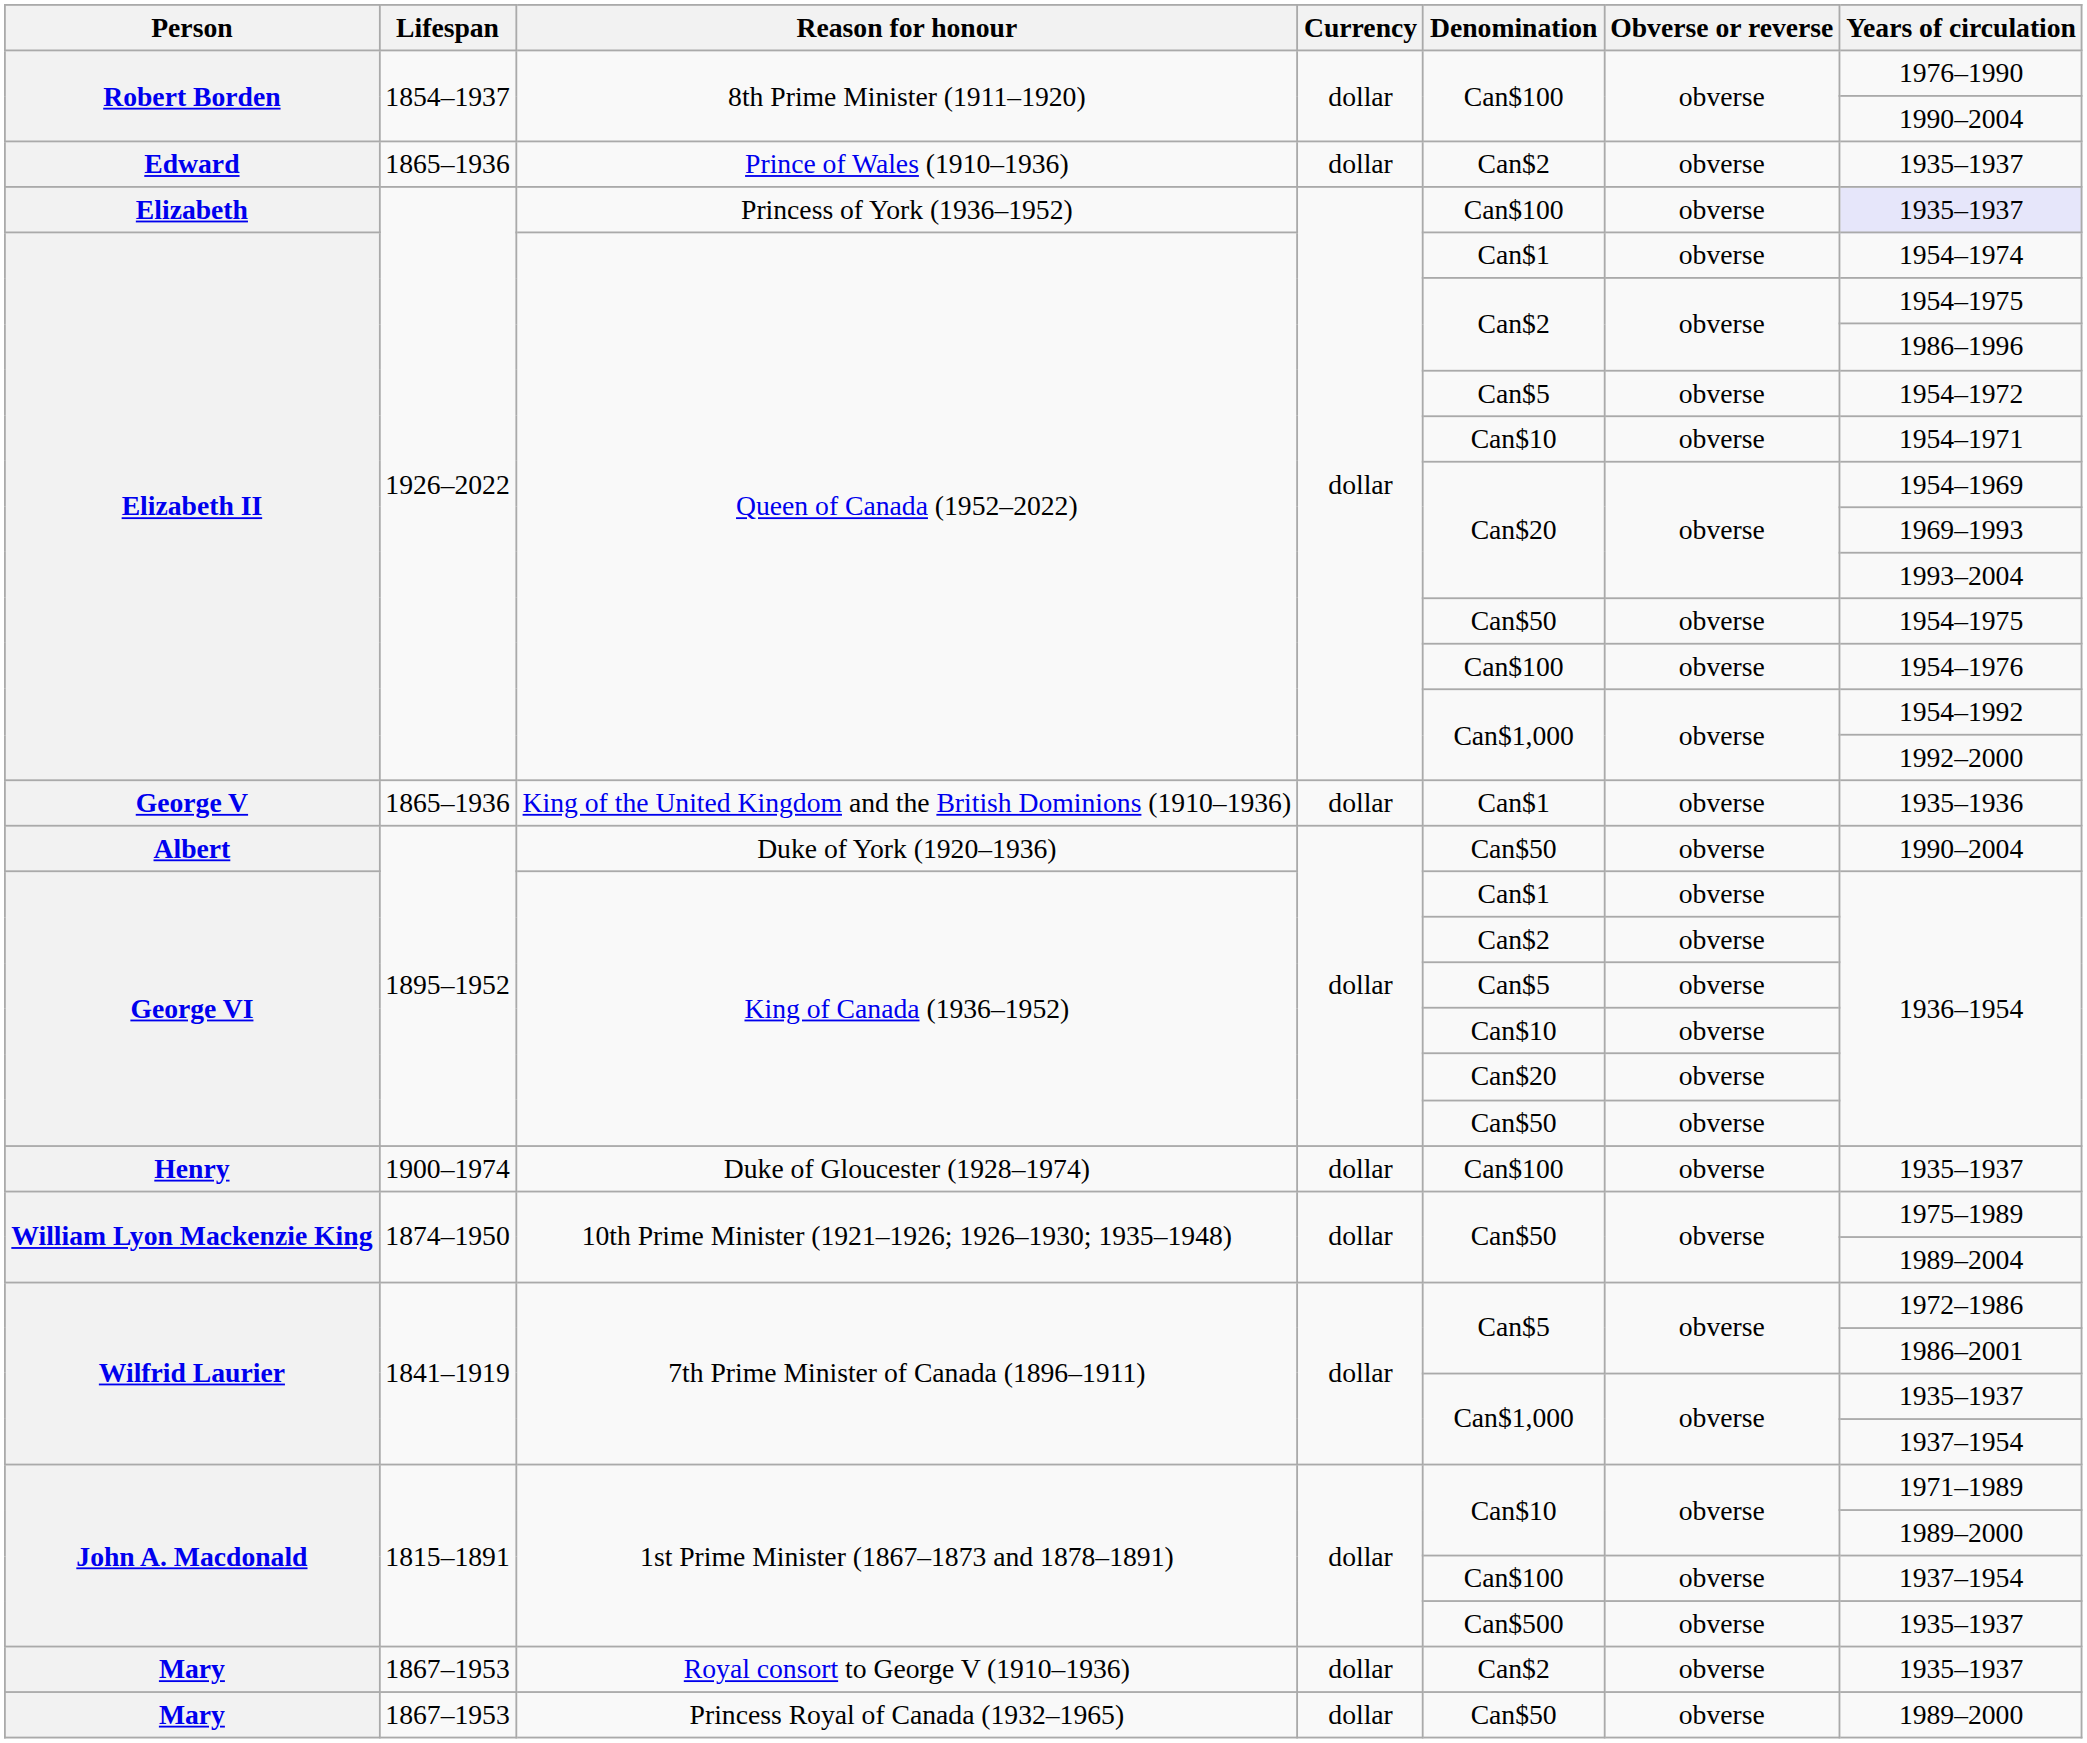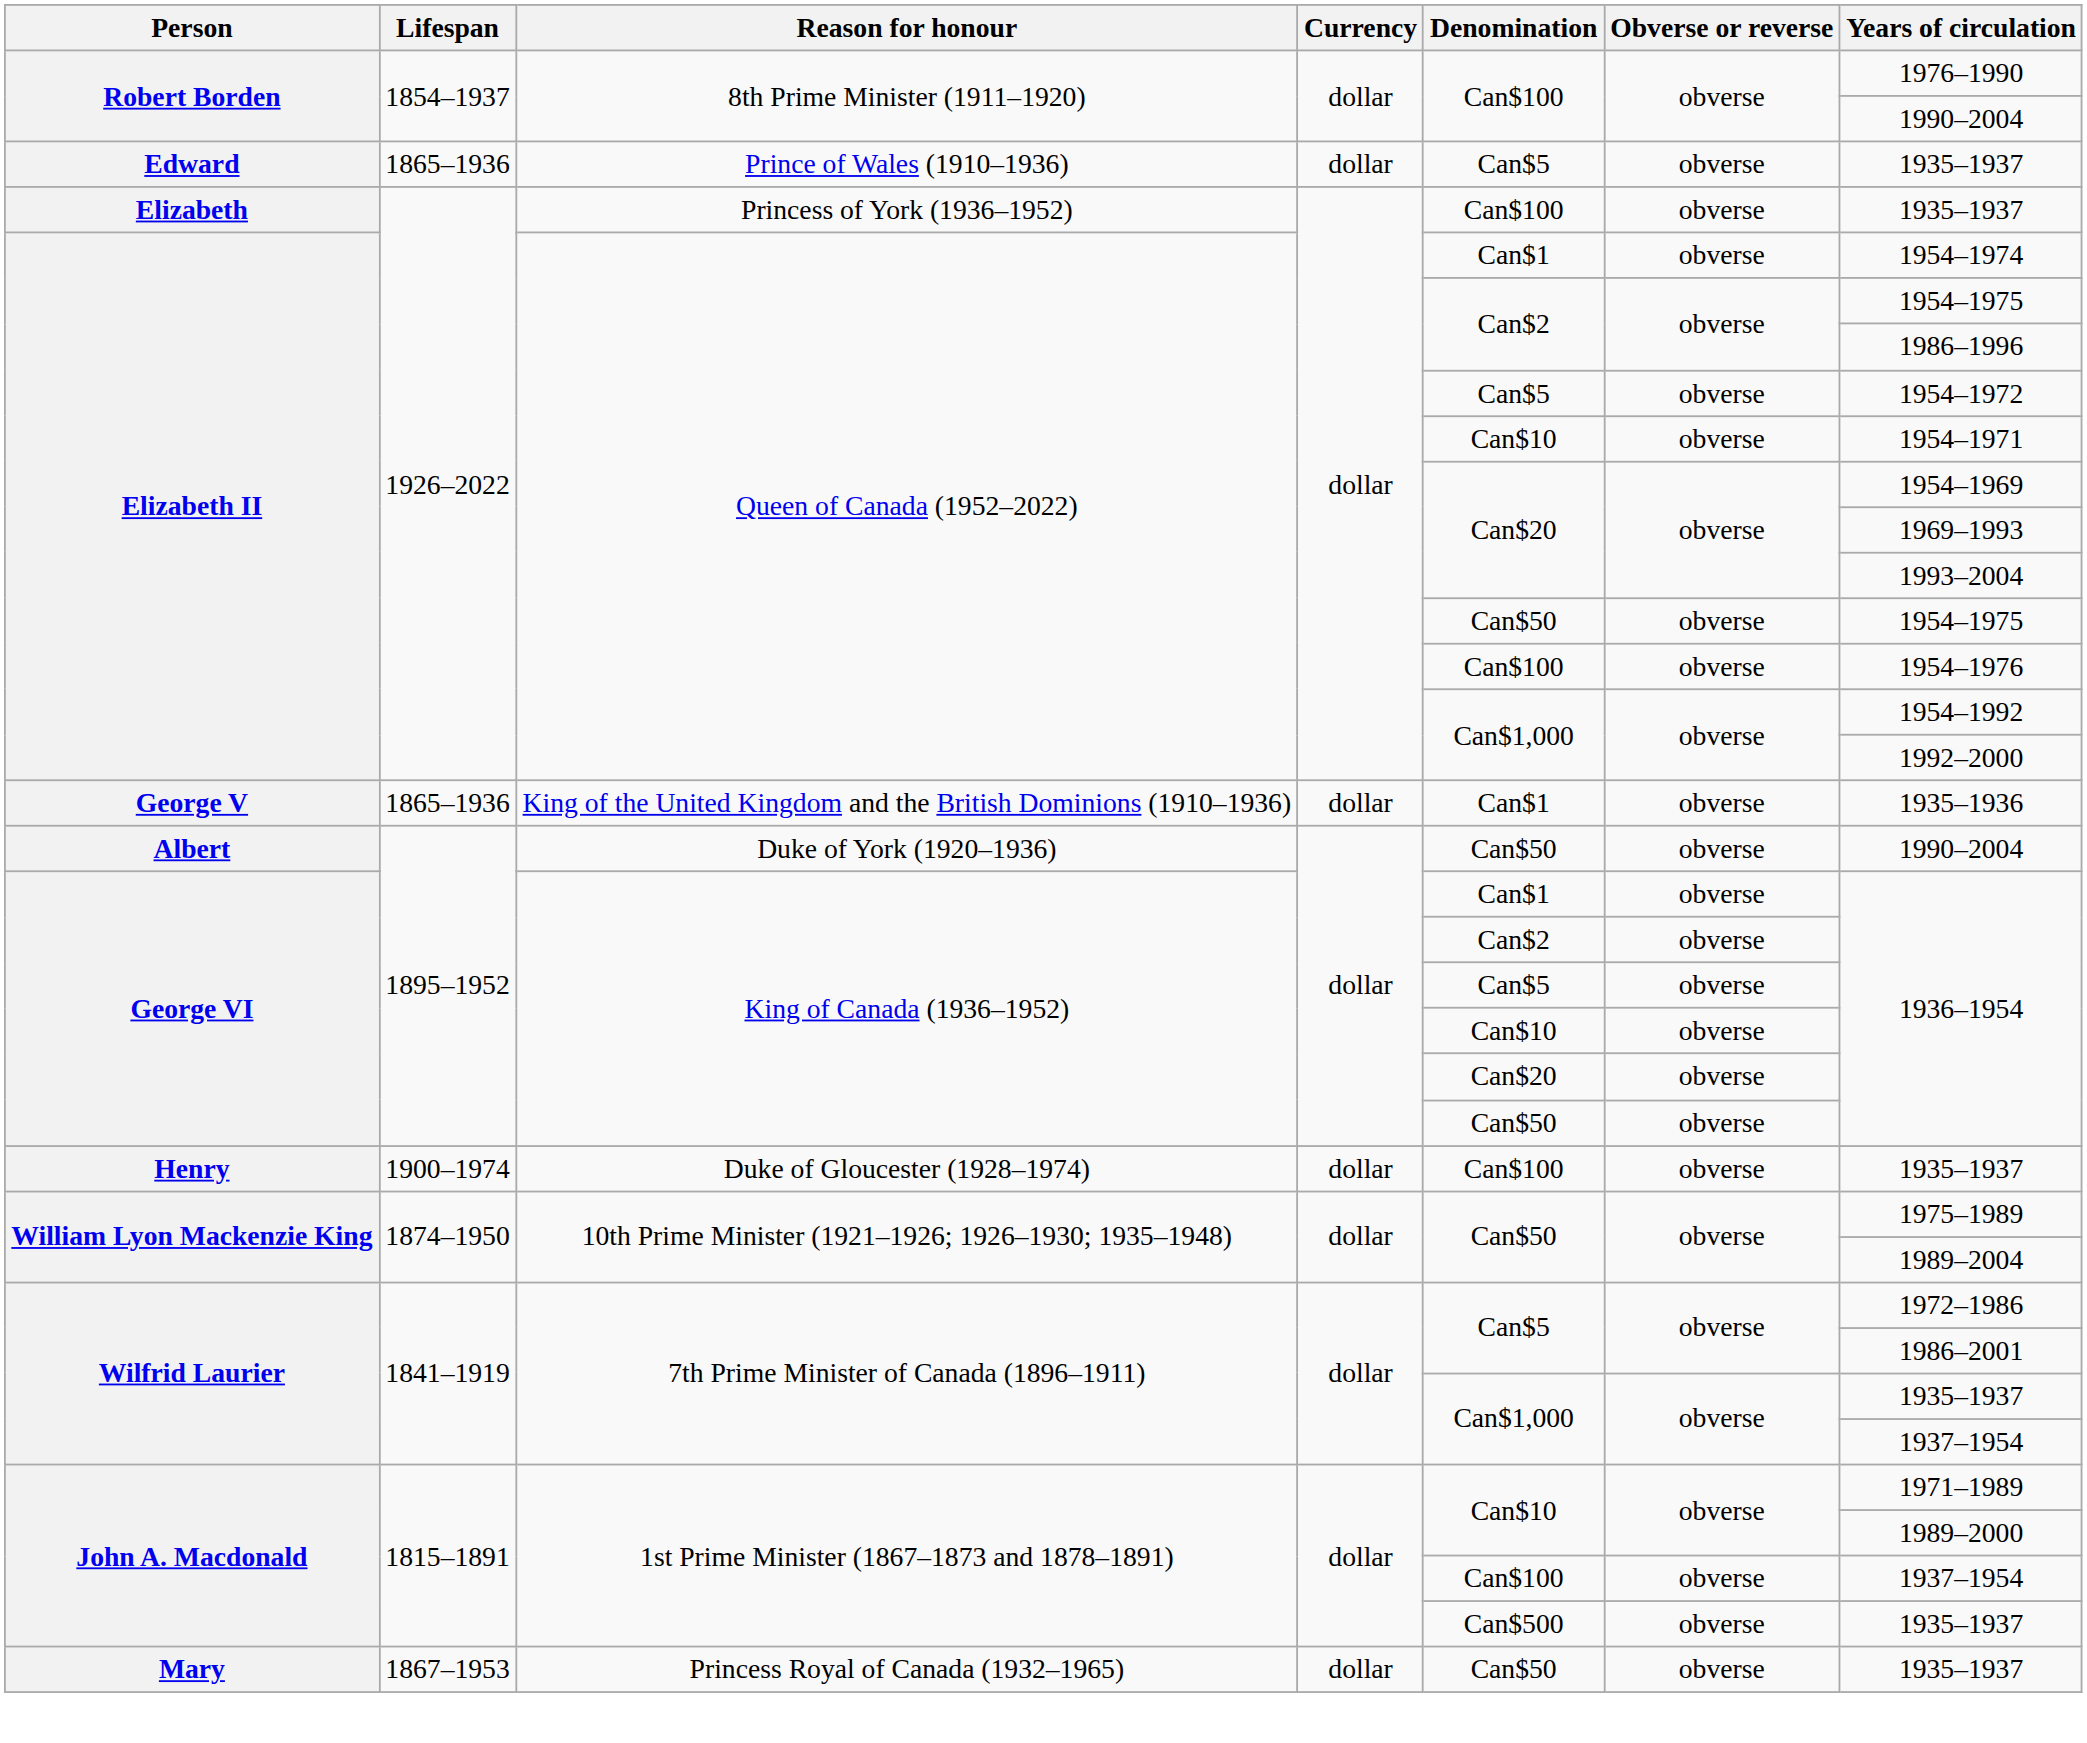 <table class="wikitable" style="font-size:95%; text-align:center;">
 <tr>
 <th>Person</th>
 <th>Lifespan</th>
 <th>Reason for honour</th>
 <th>Currency</th>
 <th>Denomination</th>
 <th>Obverse or reverse</th>
 <th>Years of circulation</th>
 </tr>
 <tr>
 <th rowspan="2"><a href='#'>Robert Borden</a></th>
 <td rowspan="2">1854–1937</td>
 <td rowspan="2">8th Prime Minister (1911–1920)</td>
 <td rowspan="2">dollar</td>
 <td rowspan="2">Can$100</td>
 <td rowspan="2">obverse</td>
 <td>1976–1990</td>
 </tr>
 <tr>
 <td>1990–2004</td>
 </tr>
 <tr>
 <th><a href='#'>Edward</a></th>
 <td>1865–1936</td>
 <td><a href='#'>Prince of Wales</a> (1910–1936)</td>
 <td>dollar</td>
-<td>Can$2</td>
+<td>Can$5</td>
 <td>obverse</td>
 <td>1935–1937</td>
 </tr>
 <tr>
 <th><a href='#'>Elizabeth</a></th>
 <td rowspan="13">1926–2022</td>
 <td>Princess of York (1936–1952)</td>
 <td rowspan="13">dollar</td>
 <td>Can$100</td>
 <td>obverse</td>
-<td style="background: lavender;">1935–1937</td>
+<td>1935–1937</td>
 </tr>
 <tr>
 <th rowspan="12"><a href='#'>Elizabeth II</a></th>
 <td rowspan="12"><a href='#'>Queen of Canada</a> (1952–2022)</td>
 <td>Can$1</td>
 <td>obverse</td>
 <td>1954–1974</td>
 </tr>
 <tr>
 <td rowspan="2">Can$2</td>
 <td rowspan="2">obverse</td>
 <td>1954–1975</td>
 </tr>
 <tr>
 <td>1986–1996</td>
 </tr>
 <tr>
 <td>Can$5</td>
 <td>obverse</td>
 <td>1954–1972</td>
 </tr>
 <tr>
 <td>Can$10</td>
 <td>obverse</td>
 <td>1954–1971</td>
 </tr>
 <tr>
 <td rowspan="3">Can$20</td>
 <td rowspan="3">obverse</td>
 <td>1954–1969</td>
 </tr>
 <tr>
 <td>1969–1993</td>
 </tr>
 <tr>
 <td>1993–2004</td>
 </tr>
 <tr>
 <td>Can$50</td>
 <td>obverse</td>
 <td>1954–1975</td>
 </tr>
 <tr>
 <td>Can$100</td>
 <td>obverse</td>
 <td>1954–1976</td>
 </tr>
 <tr>
 <td rowspan="2">Can$1,000</td>
 <td rowspan="2">obverse</td>
 <td>1954–1992</td>
 </tr>
 <tr>
 <td>1992–2000</td>
 </tr>
 <tr>
 <th><a href='#'>George V</a></th>
 <td>1865–1936</td>
 <td><a href='#'>King of the United Kingdom</a> and the <a href='#'>British Dominions</a> (1910–1936)</td>
 <td>dollar</td>
 <td>Can$1</td>
 <td>obverse</td>
 <td>1935–1936</td>
 </tr>
 <tr>
 <th><a href='#'>Albert</a></th>
 <td rowspan="7">1895–1952</td>
 <td>Duke of York (1920–1936)</td>
 <td rowspan="7">dollar</td>
 <td>Can$50</td>
 <td>obverse</td>
 <td>1990–2004</td>
 </tr>
 <tr>
 <th rowspan="6"><a href='#'>George VI</a></th>
 <td rowspan="6"><a href='#'>King of Canada</a> (1936–1952)</td>
 <td>Can$1</td>
 <td>obverse</td>
 <td rowspan="6">1936–1954</td>
 </tr>
 <tr>
 <td>Can$2</td>
 <td>obverse</td>
 </tr>
 <tr>
 <td>Can$5</td>
 <td>obverse</td>
 </tr>
 <tr>
 <td>Can$10</td>
 <td>obverse</td>
 </tr>
 <tr>
 <td>Can$20</td>
 <td>obverse</td>
 </tr>
 <tr>
 <td>Can$50</td>
 <td>obverse</td>
 </tr>
 <tr>
 <th><a href='#'>Henry</a></th>
 <td>1900–1974</td>
 <td>Duke of Gloucester (1928–1974)</td>
 <td>dollar</td>
 <td>Can$100</td>
 <td>obverse</td>
 <td>1935–1937</td>
 </tr>
 <tr>
 <th rowspan="2"><a href='#'>William Lyon Mackenzie King</a></th>
 <td rowspan="2">1874–1950</td>
 <td rowspan="2">10th Prime Minister (1921–1926; 1926–1930; 1935–1948)</td>
 <td rowspan="2">dollar</td>
 <td rowspan="2">Can$50</td>
 <td rowspan="2">obverse</td>
 <td>1975–1989</td>
 </tr>
 <tr>
 <td>1989–2004</td>
 </tr>
 <tr>
 <th rowspan="4"><a href='#'>Wilfrid Laurier</a></th>
 <td rowspan="4">1841–1919</td>
 <td rowspan="4">7th Prime Minister of Canada (1896–1911)</td>
 <td rowspan="4">dollar</td>
 <td rowspan="2">Can$5</td>
 <td rowspan="2">obverse</td>
 <td>1972–1986</td>
 </tr>
 <tr>
 <td>1986–2001</td>
 </tr>
 <tr>
 <td rowspan="2">Can$1,000</td>
 <td rowspan="2">obverse</td>
 <td>1935–1937</td>
 </tr>
 <tr>
 <td>1937–1954</td>
 </tr>
 <tr>
 <th rowspan="4"><a href='#'>John A. Macdonald</a></th>
 <td rowspan="4">1815–1891</td>
 <td rowspan="4">1st Prime Minister (1867–1873 and 1878–1891)</td>
 <td rowspan="4">dollar</td>
 <td rowspan="2">Can$10</td>
 <td rowspan="2">obverse</td>
 <td>1971–1989</td>
 </tr>
 <tr>
 <td>1989–2000</td>
 </tr>
 <tr>
 <td>Can$100</td>
 <td>obverse</td>
 <td>1937–1954</td>
 </tr>
 <tr>
 <td>Can$500</td>
 <td>obverse</td>
 <td>1935–1937</td>
 </tr>
 <tr>
 <th><a href='#'>Mary</a></th>
 <td>1867–1953</td>
-<td><a href='#'>Royal consort</a> to George V (1910–1936)</td>
-<td>dollar</td>
-<td>Can$2</td>
-<td>obverse</td>
-<td>1935–1937</td>
-</tr>
-<tr>
-<th><a href='#'>Mary</a></th>
-<td>1867–1953</td>
 <td>Princess Royal of Canada (1932–1965)</td>
 <td>dollar</td>
 <td>Can$50</td>
 <td>obverse</td>
-<td>1989–2000</td>
+<td>1935–1937</td>
 </tr>
 </table>
